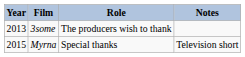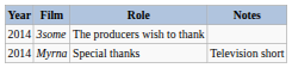 <table class="wikitable" style="font-size:95%;">
 <tr>
 <th style="background:#B0C4DE;">Year</th>
 <th style="background:#B0C4DE;">Film</th>
 <th style="background:#B0C4DE;">Role</th>
 <th style="background:#B0C4DE;">Notes</th>
 </tr>
 <tr>
-<td>2013</td>
+<td>2014</td>
 <td><em>3some</em></td>
 <td>The producers wish to thank</td>
 <td></td>
 </tr>
 <tr>
-<td>2015</td>
+<td>2014</td>
 <td><em>Myrna</em></td>
 <td>Special thanks</td>
 <td>Television short</td>
 </tr>
 </table>
